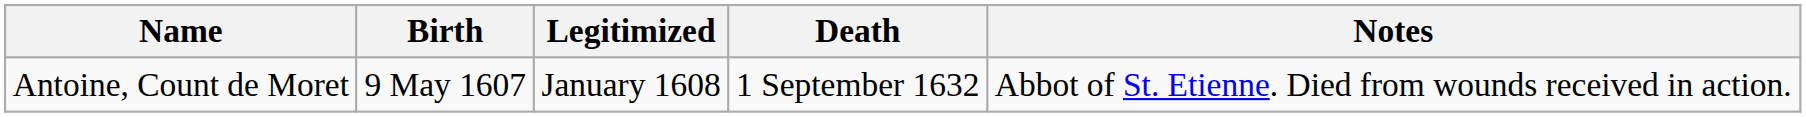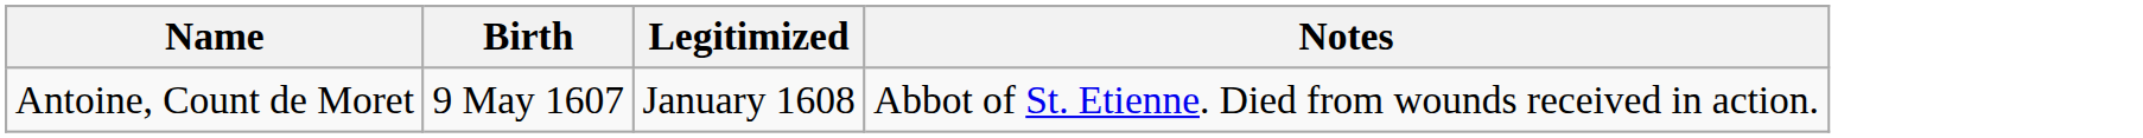 <table class="wikitable">
 <tr>
 <th>Name</th>
 <th>Birth</th>
 <th>Legitimized</th>
-<th>Death</th>
 <th>Notes</th>
 </tr>
 <tr>
 <td>Antoine, Count de Moret</td>
 <td>9 May 1607</td>
 <td>January 1608</td>
-<td>1 September 1632</td>
 <td>Abbot of <a href='#'>St. Etienne</a>. Died from wounds received in action.</td>
 </tr>
 </table>
